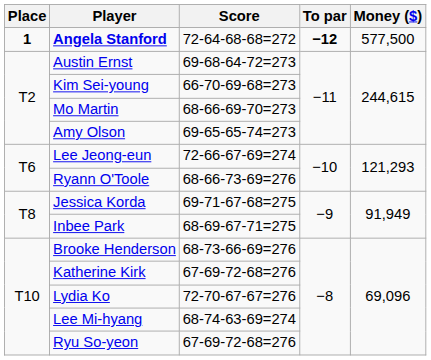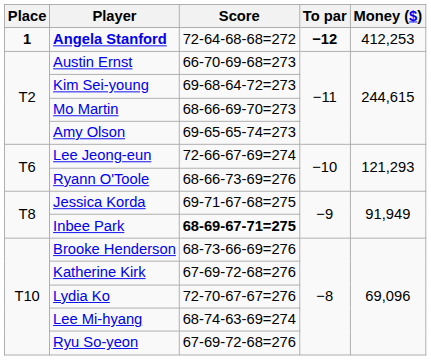 <table class="wikitable">
 <tr>
 <th>Place</th>
 <th>Player</th>
 <th>Score</th>
 <th>To par</th>
 <th>Money (<a href='#'>$</a>)</th>
 </tr>
 <tr>
 <td align=center><strong>1</strong></td>
 <td> <strong><a href='#'>Angela Stanford</a></strong></td>
 <td align=center>72-64-68-68=272</td>
 <td align=center><strong>−12</strong></td>
-<td align=center>577,500</td>
+<td align=center>412,253</td>
 </tr>
 <tr>
 <td rowspan=4 align=center>T2</td>
 <td> <a href='#'>Austin Ernst</a></td>
-<td align=center>69-68-64-72=273</td>
+<td align=center>66-70-69-68=273</td>
 <td rowspan=4 align=center>−11</td>
 <td rowspan=4 align=center>244,615</td>
 </tr>
 <tr>
 <td> <a href='#'>Kim Sei-young</a></td>
-<td align=center>66-70-69-68=273</td>
+<td align=center>69-68-64-72=273</td>
 </tr>
 <tr>
 <td> <a href='#'>Mo Martin</a></td>
 <td align=center>68-66-69-70=273</td>
 </tr>
 <tr>
 <td> <a href='#'>Amy Olson</a></td>
 <td align=center>69-65-65-74=273</td>
 </tr>
 <tr>
 <td rowspan=2 align=center>T6</td>
 <td> <a href='#'>Lee Jeong-eun</a></td>
 <td align=center>72-66-67-69=274</td>
 <td rowspan=2 align=center>−10</td>
 <td rowspan=2 align=center>121,293</td>
 </tr>
 <tr>
 <td> <a href='#'>Ryann O'Toole</a></td>
 <td align=center>68-66-73-69=276</td>
 </tr>
 <tr>
 <td rowspan=2 align=center>T8</td>
 <td> <a href='#'>Jessica Korda</a></td>
 <td align=center>69-71-67-68=275</td>
 <td rowspan=2 align=center>−9</td>
 <td rowspan=2 align=center>91,949</td>
 </tr>
 <tr>
 <td> <a href='#'>Inbee Park</a></td>
-<td align=center>68-69-67-71=275</td>
+<td align=center><strong>68-69-67-71=275</strong></td>
 </tr>
 <tr>
 <td rowspan=5 align=center>T10</td>
 <td> <a href='#'>Brooke Henderson</a></td>
 <td align=center>68-73-66-69=276</td>
 <td rowspan=5 align=center>−8</td>
 <td rowspan=5 align=center>69,096</td>
 </tr>
 <tr>
 <td> <a href='#'>Katherine Kirk</a></td>
 <td align=center>67-69-72-68=276</td>
 </tr>
 <tr>
 <td> <a href='#'>Lydia Ko</a></td>
 <td align=center>72-70-67-67=276</td>
 </tr>
 <tr>
 <td> <a href='#'>Lee Mi-hyang</a></td>
 <td align=center>68-74-63-69=274</td>
 </tr>
 <tr>
 <td> <a href='#'>Ryu So-yeon</a></td>
 <td align=center>67-69-72-68=276</td>
 </tr>
 </table>
